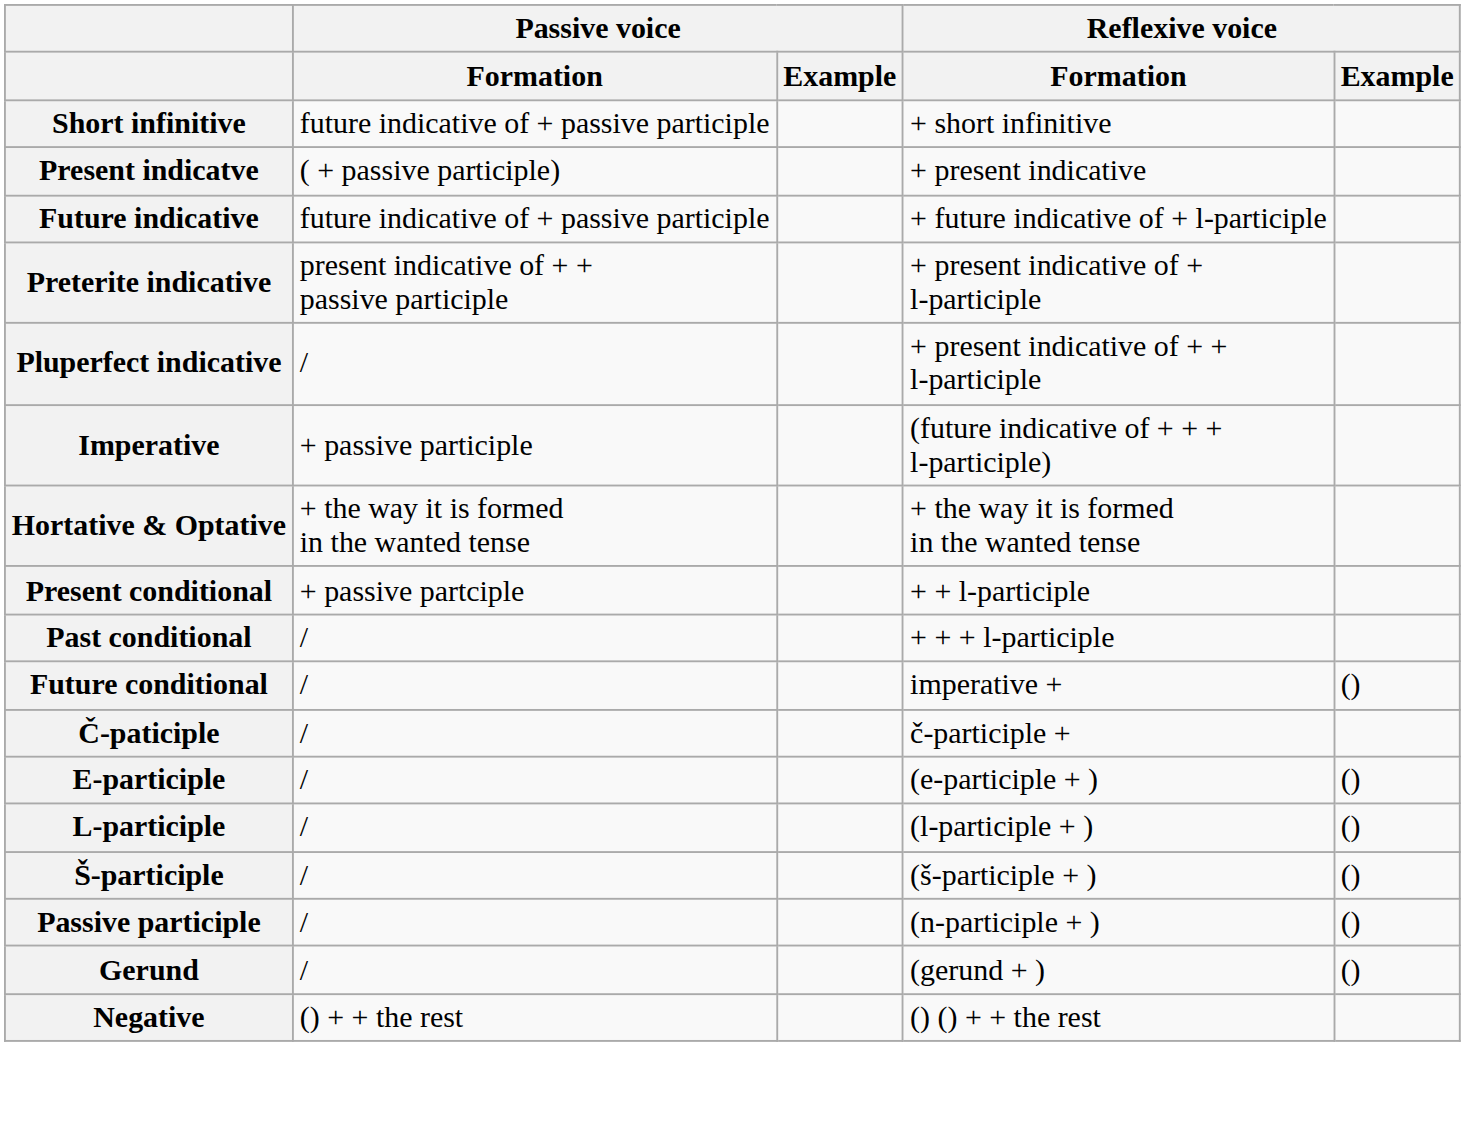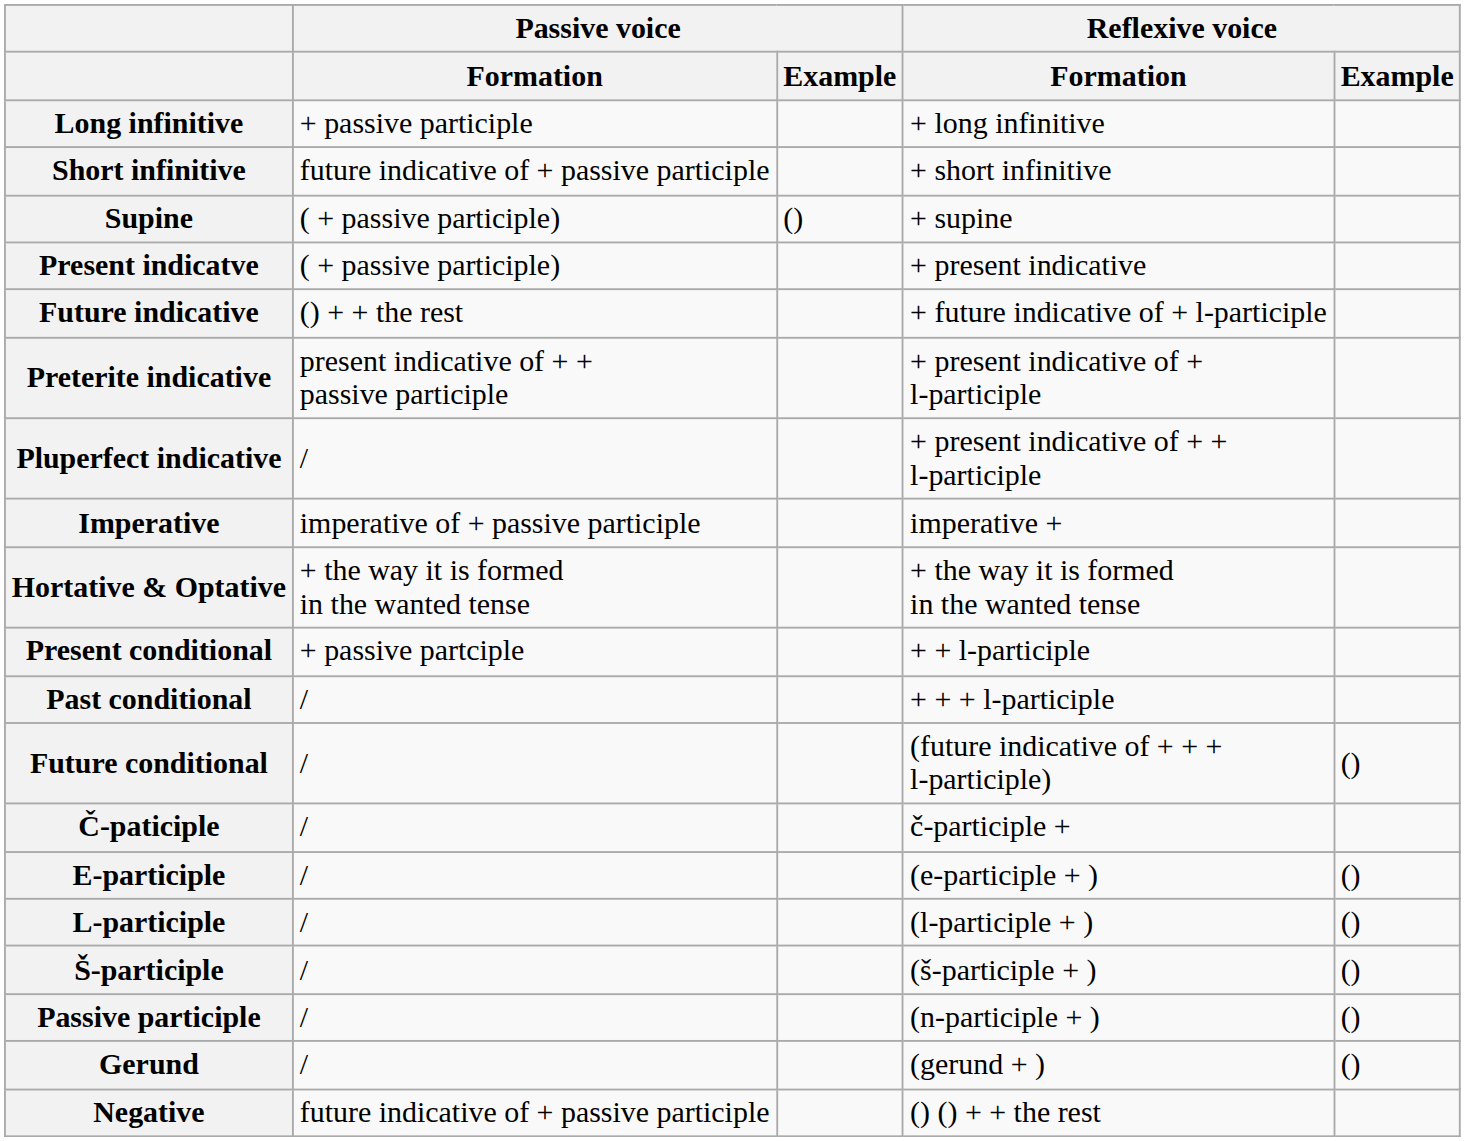 <table class="wikitable mw-collapsible mw-collapsed">
 <tr>
 <th></th>
 <th colspan="2">Passive voice</th>
 <th colspan="2">Reflexive voice</th>
 </tr>
 <tr>
 <th></th>
 <th>Formation</th>
 <th>Example</th>
 <th>Formation</th>
 <th>Example</th>
 </tr>
 <tr>
+<th>Long infinitive</th>
+<td> + passive participle</td>
+<td></td>
+<td> + long infinitive</td>
+<td></td>
+</tr>
+<tr>
 <th>Short infinitive</th>
 <td>future indicative of  + passive participle</td>
 <td></td>
 <td> + short infinitive</td>
+<td></td>
+</tr>
+<tr>
+<th>Supine</th>
+<td>( + passive participle)</td>
+<td>()</td>
+<td> + supine</td>
 <td></td>
 </tr>
 <tr>
 <th>Present indicatve</th>
 <td>( + passive participle)</td>
 <td></td>
 <td> + present indicative</td>
 <td></td>
 </tr>
 <tr>
 <th>Future indicative</th>
-<td>future indicative of  + passive participle</td>
+<td>() +  + the rest</td>
 <td></td>
 <td> + future indicative of  + l-participle</td>
 <td></td>
 </tr>
 <tr>
 <th>Preterite indicative</th>
 <td>present indicative of  +  +<br>passive participle</td>
 <td></td>
 <td> + present indicative of  +<br>l-participle</td>
 <td></td>
 </tr>
 <tr>
 <th>Pluperfect indicative</th>
 <td>/</td>
 <td></td>
 <td> + present indicative of  +  +<br>l-participle</td>
 <td></td>
 </tr>
 <tr>
 <th>Imperative</th>
-<td> + passive participle</td>
+<td>imperative of  + passive participle</td>
 <td></td>
-<td>(future indicative of  +  +  +<br>l-participle)</td>
+<td>imperative + </td>
 <td></td>
 </tr>
 <tr>
 <th>Hortative & Optative</th>
 <td> + the way it is formed<br>in the wanted tense</td>
 <td></td>
 <td> + the way it is formed<br>in the wanted tense</td>
 <td></td>
 </tr>
 <tr>
 <th>Present conditional</th>
 <td> + passive partciple</td>
 <td></td>
 <td> +  + l-participle</td>
 <td></td>
 </tr>
 <tr>
 <th>Past conditional</th>
 <td>/</td>
 <td></td>
 <td> +  +  + l-participle</td>
 <td></td>
 </tr>
 <tr>
 <th>Future conditional</th>
 <td>/</td>
 <td></td>
-<td>imperative + </td>
+<td>(future indicative of  +  +  +<br>l-participle)</td>
 <td>()</td>
 </tr>
 <tr>
 <th>Č-paticiple</th>
 <td>/</td>
 <td></td>
 <td>č-participle + </td>
 <td></td>
 </tr>
 <tr>
 <th>E-participle</th>
 <td>/</td>
 <td></td>
 <td>(e-participle + )</td>
 <td>()</td>
 </tr>
 <tr>
 <th>L-participle</th>
 <td>/</td>
 <td></td>
 <td>(l-participle + )</td>
 <td>()</td>
 </tr>
 <tr>
 <th>Š-participle</th>
 <td>/</td>
 <td></td>
 <td>(š-participle + )</td>
 <td>()</td>
 </tr>
 <tr>
 <th>Passive participle</th>
 <td>/</td>
 <td></td>
 <td>(n-participle + )</td>
 <td>()</td>
 </tr>
 <tr>
 <th>Gerund</th>
 <td>/</td>
 <td></td>
 <td>(gerund + )</td>
 <td>()</td>
 </tr>
 <tr>
 <th>Negative</th>
-<td>() +  + the rest</td>
+<td>future indicative of  + passive participle</td>
 <td><br></td>
 <td>() () +  + the rest</td>
 <td><br></td>
 </tr>
 </table>
